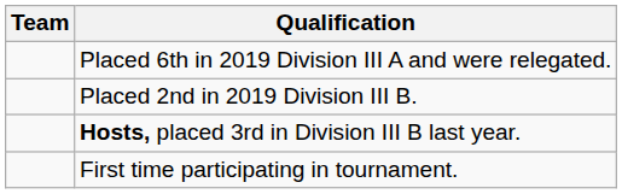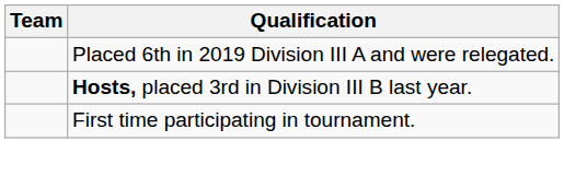 <table class="wikitable">
 <tr>
 <th>Team</th>
 <th>Qualification</th>
 </tr>
 <tr>
 <td></td>
 <td>Placed 6th in 2019 Division III A and were relegated.</td>
 </tr>
 <tr>
 <td></td>
-<td>Placed 2nd in 2019 Division III B.</td>
-</tr>
-<tr>
-<td></td>
 <td><strong>Hosts,</strong> placed 3rd in Division III B last year.</td>
 </tr>
 <tr>
 <td></td>
 <td>First time participating in tournament.</td>
 </tr>
 </table>
